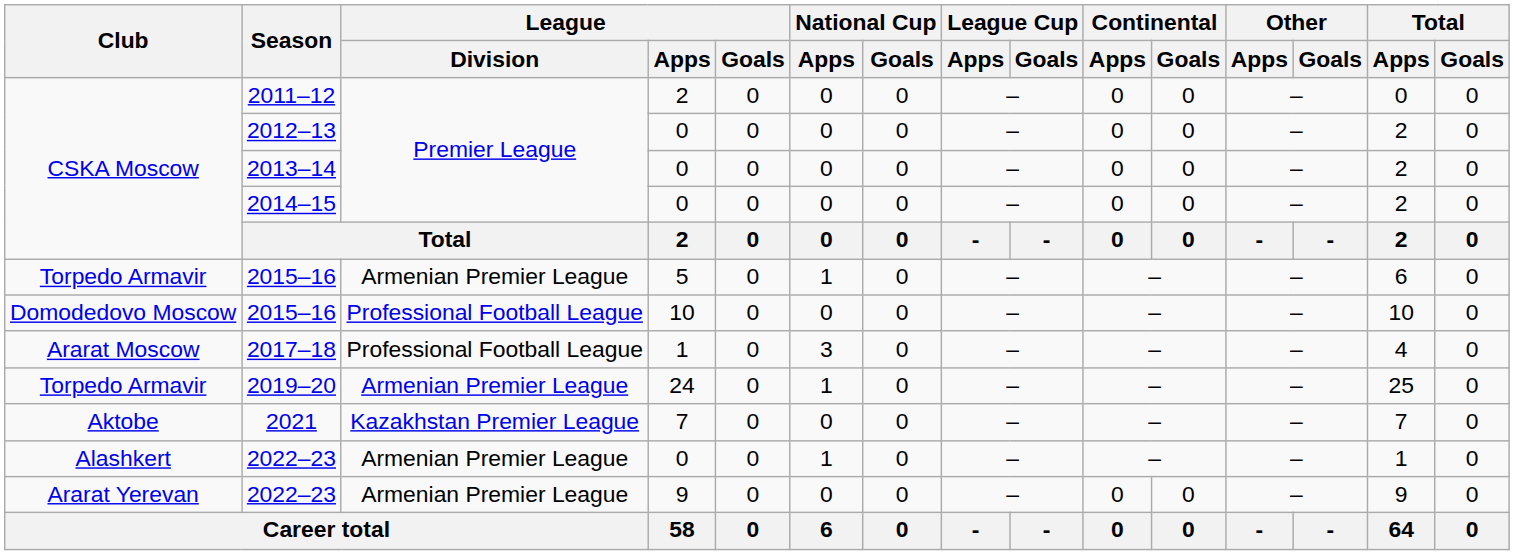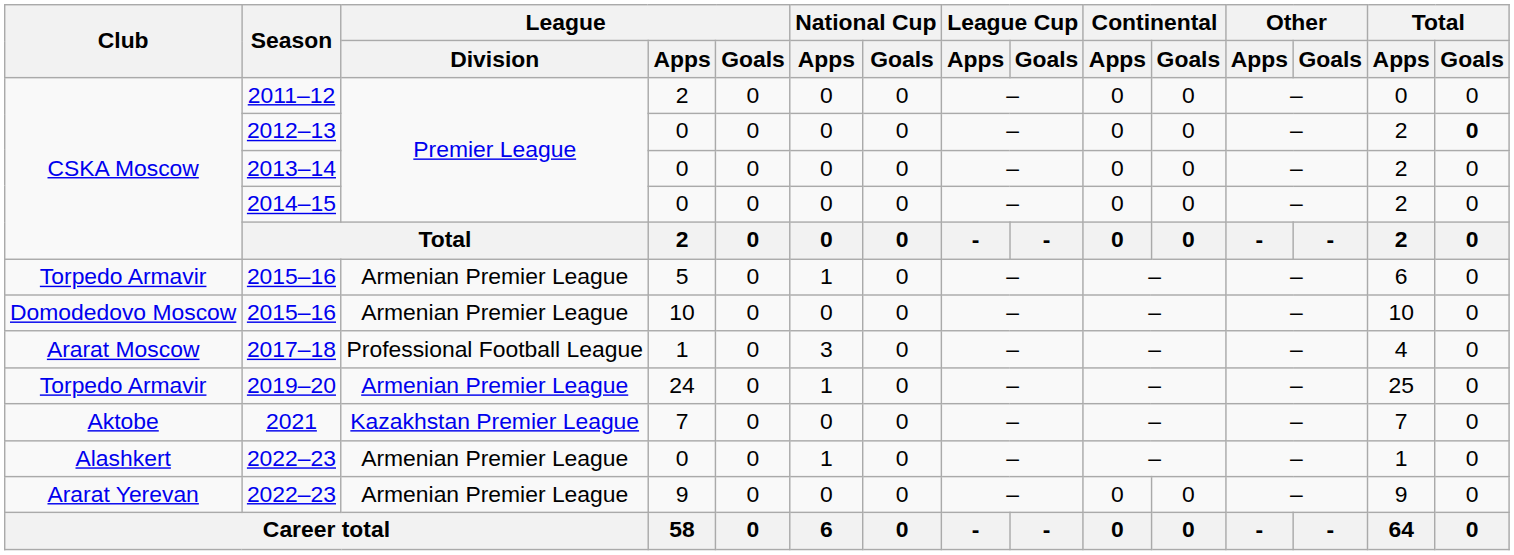 <table class="wikitable" style="text-align: center;">
 <tr>
 <th rowspan="2">Club</th>
 <th rowspan="2">Season</th>
 <th colspan="3">League</th>
 <th colspan="2">National Cup</th>
 <th colspan="2">League Cup</th>
 <th colspan="2">Continental</th>
 <th colspan="2">Other</th>
 <th colspan="2">Total</th>
 </tr>
 <tr>
 <th>Division</th>
 <th>Apps</th>
 <th>Goals</th>
 <th>Apps</th>
 <th>Goals</th>
 <th>Apps</th>
 <th>Goals</th>
 <th>Apps</th>
 <th>Goals</th>
 <th>Apps</th>
 <th>Goals</th>
 <th>Apps</th>
 <th>Goals</th>
 </tr>
 <tr>
 <td rowspan="5" valign="center"><a href='#'>CSKA Moscow</a></td>
 <td><a href='#'>2011–12</a></td>
 <td rowspan="4" valign="center"><a href='#'>Premier League</a></td>
 <td>2</td>
 <td>0</td>
 <td>0</td>
 <td>0</td>
 <td colspan="2">–</td>
 <td>0</td>
 <td>0</td>
 <td colspan="2">–</td>
 <td>0</td>
 <td>0</td>
 </tr>
 <tr>
 <td><a href='#'>2012–13</a></td>
 <td>0</td>
 <td>0</td>
 <td>0</td>
 <td>0</td>
 <td colspan="2">–</td>
 <td>0</td>
 <td>0</td>
 <td colspan="2">–</td>
 <td>2</td>
-<td>0</td>
+<td><strong>0</strong></td>
 </tr>
 <tr>
 <td><a href='#'>2013–14</a></td>
 <td>0</td>
 <td>0</td>
 <td>0</td>
 <td>0</td>
 <td colspan="2">–</td>
 <td>0</td>
 <td>0</td>
 <td colspan="2">–</td>
 <td>2</td>
 <td>0</td>
 </tr>
 <tr>
 <td><a href='#'>2014–15</a></td>
 <td>0</td>
 <td>0</td>
 <td>0</td>
 <td>0</td>
 <td colspan="2">–</td>
 <td>0</td>
 <td>0</td>
 <td colspan="2">–</td>
 <td>2</td>
 <td>0</td>
 </tr>
 <tr>
 <th colspan="2">Total</th>
 <th>2</th>
 <th>0</th>
 <th>0</th>
 <th>0</th>
 <th>-</th>
 <th>-</th>
 <th>0</th>
 <th>0</th>
 <th>-</th>
 <th>-</th>
 <th>2</th>
 <th>0</th>
 </tr>
 <tr>
 <td valign="center"><a href='#'>Torpedo Armavir</a></td>
 <td><a href='#'>2015–16</a></td>
 <td>Armenian Premier League</td>
 <td>5</td>
 <td>0</td>
 <td>1</td>
 <td>0</td>
 <td colspan="2">–</td>
 <td colspan="2">–</td>
 <td colspan="2">–</td>
 <td>6</td>
 <td>0</td>
 </tr>
 <tr>
 <td valign="center"><a href='#'>Domodedovo Moscow</a></td>
 <td><a href='#'>2015–16</a></td>
-<td><a href='#'>Professional Football League</a></td>
+<td>Armenian Premier League</td>
 <td>10</td>
 <td>0</td>
 <td>0</td>
 <td>0</td>
 <td colspan="2">–</td>
 <td colspan="2">–</td>
 <td colspan="2">–</td>
 <td>10</td>
 <td>0</td>
 </tr>
 <tr>
 <td valign="center"><a href='#'>Ararat Moscow</a></td>
 <td><a href='#'>2017–18</a></td>
 <td>Professional Football League</td>
 <td>1</td>
 <td>0</td>
 <td>3</td>
 <td>0</td>
 <td colspan="2">–</td>
 <td colspan="2">–</td>
 <td colspan="2">–</td>
 <td>4</td>
 <td>0</td>
 </tr>
 <tr>
 <td valign="center"><a href='#'>Torpedo Armavir</a></td>
 <td><a href='#'>2019–20</a></td>
 <td><a href='#'>Armenian Premier League</a></td>
 <td>24</td>
 <td>0</td>
 <td>1</td>
 <td>0</td>
 <td colspan="2">–</td>
 <td colspan="2">–</td>
 <td colspan="2">–</td>
 <td>25</td>
 <td>0</td>
 </tr>
 <tr>
 <td valign="center"><a href='#'>Aktobe</a></td>
 <td><a href='#'>2021</a></td>
 <td><a href='#'>Kazakhstan Premier League</a></td>
 <td>7</td>
 <td>0</td>
 <td>0</td>
 <td>0</td>
 <td colspan="2">–</td>
 <td colspan="2">–</td>
 <td colspan="2">–</td>
 <td>7</td>
 <td>0</td>
 </tr>
 <tr>
 <td valign="center"><a href='#'>Alashkert</a></td>
 <td><a href='#'>2022–23</a></td>
 <td>Armenian Premier League</td>
 <td>0</td>
 <td>0</td>
 <td>1</td>
 <td>0</td>
 <td colspan="2">–</td>
 <td colspan="2">–</td>
 <td colspan="2">–</td>
 <td>1</td>
 <td>0</td>
 </tr>
 <tr>
 <td valign="center"><a href='#'>Ararat Yerevan</a></td>
 <td><a href='#'>2022–23</a></td>
 <td>Armenian Premier League</td>
 <td>9</td>
 <td>0</td>
 <td>0</td>
 <td>0</td>
 <td colspan="2">–</td>
 <td>0</td>
 <td>0</td>
 <td colspan="2">–</td>
 <td>9</td>
 <td>0</td>
 </tr>
 <tr>
 <th colspan="3">Career total</th>
 <th>58</th>
 <th>0</th>
 <th>6</th>
 <th>0</th>
 <th>-</th>
 <th>-</th>
 <th>0</th>
 <th>0</th>
 <th>-</th>
 <th>-</th>
 <th>64</th>
 <th>0</th>
 </tr>
 </table>
